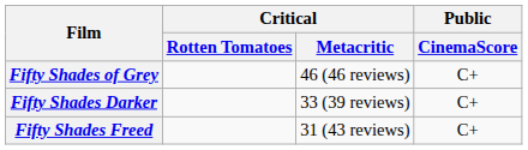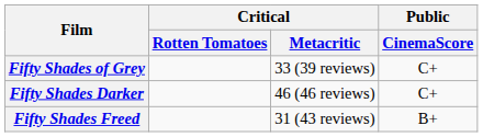 <table class="wikitable plainrowheaders sortable" style="text-align: center;">
 <tr>
 <th scope="col" rowspan="2">Film</th>
 <th scope="col" colspan="2">Critical</th>
 <th colspan="2" scope="col">Public</th>
 </tr>
 <tr>
 <th scope="col"><a href='#'>Rotten Tomatoes</a></th>
 <th scope="col"><a href='#'>Metacritic</a></th>
 <th scope="col" class="unsortable"><a href='#'>CinemaScore</a></th>
 </tr>
 <tr>
 <th scope="row"><em><a href='#'>Fifty Shades of Grey</a></em></th>
 <td></td>
-<td>46 (46 reviews)</td>
+<td>33 (39 reviews)</td>
 <td>C+</td>
 </tr>
 <tr>
 <th scope="row"><em><a href='#'>Fifty Shades Darker</a></em></th>
 <td></td>
-<td>33 (39 reviews)</td>
+<td>46 (46 reviews)</td>
 <td>C+</td>
 </tr>
 <tr>
 <th scope="row"><em><a href='#'>Fifty Shades Freed</a></em></th>
 <td></td>
 <td>31 (43 reviews)</td>
-<td>C+</td>
+<td>B+</td>
 </tr>
 </table>
